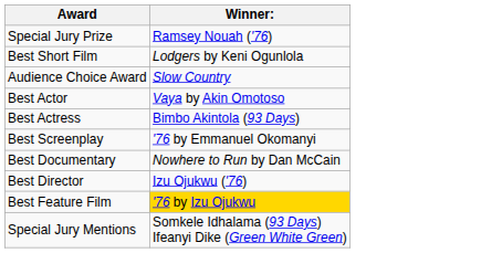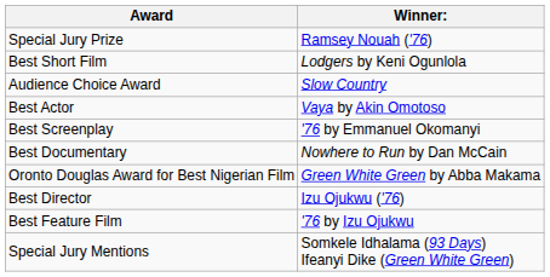 <table class="wikitable">
 <tr>
 <th>Award</th>
 <th>Winner:</th>
 </tr>
 <tr>
 <td>Special Jury Prize</td>
 <td><a href='#'>Ramsey Nouah</a> (<em><a href='#'>'76</a></em>)</td>
 </tr>
 <tr>
 <td>Best Short Film</td>
 <td><em>Lodgers</em> by Keni Ogunlola</td>
 </tr>
 <tr>
 <td>Audience Choice Award</td>
 <td><em><a href='#'>Slow Country</a></em></td>
 </tr>
 <tr>
 <td>Best Actor</td>
 <td><em><a href='#'>Vaya</a></em> by <a href='#'>Akin Omotoso</a></td>
 </tr>
 <tr>
-<td>Best Actress</td>
-<td><a href='#'>Bimbo Akintola</a> (<em><a href='#'>93 Days</a></em>)</td>
-</tr>
-<tr>
 <td>Best Screenplay</td>
 <td><em><a href='#'>'76</a></em> by Emmanuel Okomanyi</td>
 </tr>
 <tr>
 <td>Best Documentary</td>
 <td><em>Nowhere to Run</em> by Dan McCain</td>
 </tr>
 <tr>
+<td>Oronto Douglas Award for Best Nigerian Film</td>
+<td><em><a href='#'>Green White Green</a></em> by Abba Makama</td>
+</tr>
+<tr>
 <td>Best Director</td>
 <td><a href='#'>Izu Ojukwu</a> (<em><a href='#'>'76</a></em>)</td>
 </tr>
 <tr>
 <td>Best Feature Film</td>
-<td style="background: gold;"><em><a href='#'>'76</a></em> by <a href='#'>Izu Ojukwu</a></td>
+<td><em><a href='#'>'76</a></em> by <a href='#'>Izu Ojukwu</a></td>
 </tr>
 <tr>
 <td>Special Jury Mentions</td>
 <td>Somkele Idhalama (<em><a href='#'>93 Days</a></em>)<br>Ifeanyi Dike (<em><a href='#'>Green White Green</a></em>)</td>
 </tr>
 </table>
